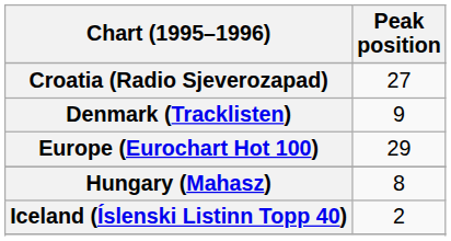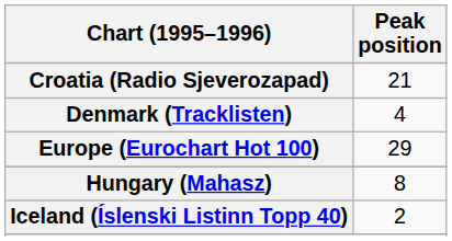 <table class="wikitable sortable plainrowheaders" style="text-align:center">
 <tr>
 <th>Chart (1995–1996)</th>
 <th>Peak<br>position</th>
 </tr>
 <tr>
 </tr>
 <tr>
 </tr>
 <tr>
 <th scope="row">Croatia (Radio Sjeverozapad)</th>
-<td>27</td>
+<td>21</td>
 </tr>
 <tr>
 <th scope="row">Denmark (<a href='#'>Tracklisten</a>)</th>
-<td>9</td>
+<td>4</td>
 </tr>
 <tr>
 <th scope="row">Europe (<a href='#'>Eurochart Hot 100</a>)</th>
 <td>29</td>
 </tr>
 <tr>
 </tr>
 <tr>
 </tr>
 <tr>
 <th scope="row">Hungary (<a href='#'>Mahasz</a>)</th>
 <td>8</td>
 </tr>
 <tr>
 <th scope="row">Iceland (<a href='#'>Íslenski Listinn Topp 40</a>)</th>
 <td>2</td>
 </tr>
 <tr>
 </tr>
 <tr>
 </tr>
 <tr>
 </tr>
 <tr>
 </tr>
 </table>
